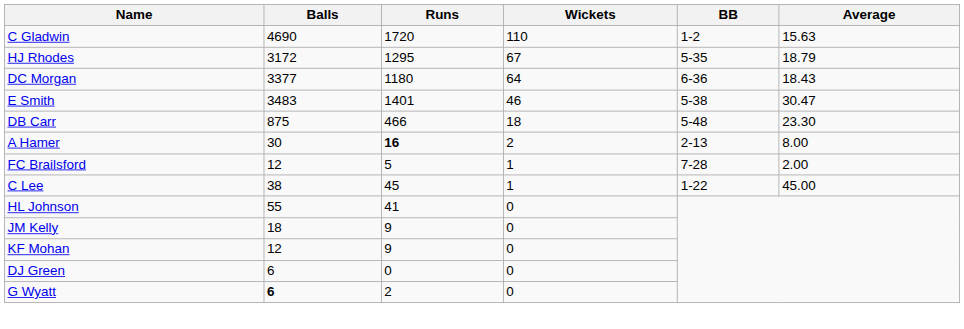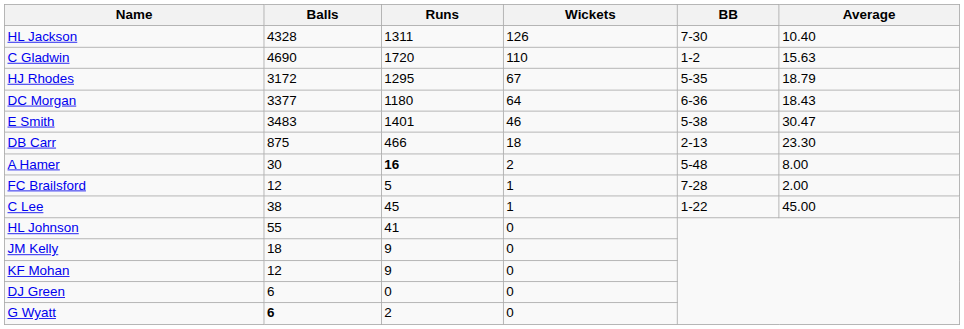 <table class="wikitable sortable" width="90%">
 <tr bgcolor="#efefef">
 <th>Name</th>
 <th>Balls</th>
 <th>Runs</th>
 <th>Wickets</th>
 <th>BB</th>
 <th>Average</th>
+</tr>
+<tr>
+<td><a href='#'>HL Jackson</a></td>
+<td>4328</td>
+<td>1311</td>
+<td>126</td>
+<td>7-30</td>
+<td>10.40</td>
 </tr>
 <tr>
 <td><a href='#'>C Gladwin</a></td>
 <td>4690</td>
 <td>1720</td>
 <td>110</td>
 <td>1-2</td>
 <td>15.63</td>
 </tr>
 <tr>
 <td><a href='#'>HJ Rhodes</a></td>
 <td>3172</td>
 <td>1295</td>
 <td>67</td>
 <td>5-35</td>
 <td>18.79</td>
 </tr>
 <tr>
 <td><a href='#'>DC Morgan</a></td>
 <td>3377</td>
 <td>1180</td>
 <td>64</td>
 <td>6-36</td>
 <td>18.43</td>
 </tr>
 <tr>
 <td><a href='#'>E Smith</a></td>
 <td>3483</td>
 <td>1401</td>
 <td>46</td>
 <td>5-38</td>
 <td>30.47</td>
 </tr>
 <tr>
 <td><a href='#'>DB Carr</a></td>
 <td>875</td>
 <td>466</td>
 <td>18</td>
-<td>5-48</td>
+<td>2-13</td>
 <td>23.30</td>
 </tr>
 <tr>
 <td><a href='#'>A Hamer</a></td>
 <td>30</td>
 <td><strong>16</strong></td>
 <td>2</td>
-<td>2-13</td>
+<td>5-48</td>
 <td>8.00</td>
 </tr>
 <tr>
 <td><a href='#'>FC Brailsford</a></td>
 <td>12</td>
 <td>5</td>
 <td>1</td>
 <td>7-28</td>
 <td>2.00</td>
 </tr>
 <tr>
 <td><a href='#'>C Lee</a></td>
 <td>38</td>
 <td>45</td>
 <td>1</td>
 <td>1-22</td>
 <td>45.00</td>
 </tr>
 <tr>
 <td><a href='#'>HL Johnson</a></td>
 <td>55</td>
 <td>41</td>
 <td>0</td>
 </tr>
 <tr>
 <td><a href='#'>JM Kelly</a></td>
 <td>18</td>
 <td>9</td>
 <td>0</td>
 </tr>
 <tr>
 <td><a href='#'>KF Mohan</a></td>
 <td>12</td>
 <td>9</td>
 <td>0</td>
 </tr>
 <tr>
 <td><a href='#'>DJ Green</a></td>
 <td>6</td>
 <td>0</td>
 <td>0</td>
 </tr>
 <tr>
 <td><a href='#'>G Wyatt</a></td>
 <td><strong>6</strong></td>
 <td>2</td>
 <td>0<br></td>
 </tr>
 </table>
